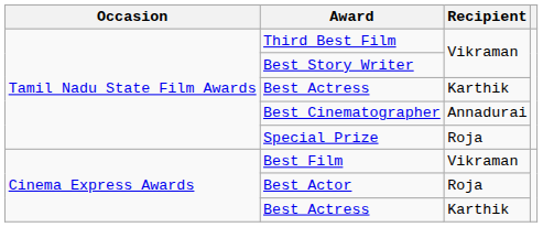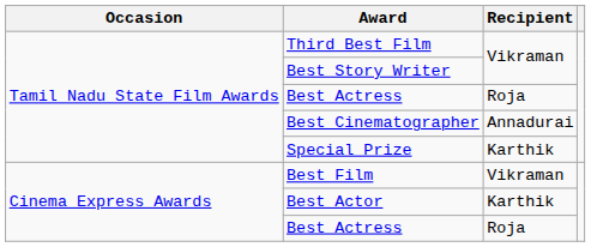 <table class="wikitable">
 <tr>
 <th>Occasion</th>
 <th>Award</th>
 <th>Recipient</th>
 <th></th>
 </tr>
 <tr>
 <td rowspan="5"><a href='#'>Tamil Nadu State Film Awards</a></td>
 <td><a href='#'>Third Best Film</a></td>
 <td rowspan="2">Vikraman</td>
 <td rowspan="5" style="text-align:center;"><br></td>
 </tr>
 <tr>
 <td><a href='#'>Best Story Writer</a></td>
 </tr>
 <tr>
 <td><a href='#'>Best Actress</a></td>
-<td>Karthik</td>
+<td>Roja</td>
 </tr>
 <tr>
 <td><a href='#'>Best Cinematographer</a></td>
 <td>Annadurai</td>
 </tr>
 <tr>
 <td><a href='#'>Special Prize</a></td>
-<td>Roja</td>
+<td>Karthik</td>
 </tr>
 <tr>
 <td rowspan="3"><a href='#'>Cinema Express Awards</a></td>
 <td><a href='#'>Best Film</a></td>
 <td>Vikraman</td>
 <td rowspan="3" style="text-align:center;"></td>
 </tr>
 <tr>
 <td><a href='#'>Best Actor</a></td>
-<td>Roja</td>
+<td>Karthik</td>
 </tr>
 <tr>
 <td><a href='#'>Best Actress</a></td>
-<td>Karthik</td>
+<td>Roja</td>
 </tr>
 </table>
